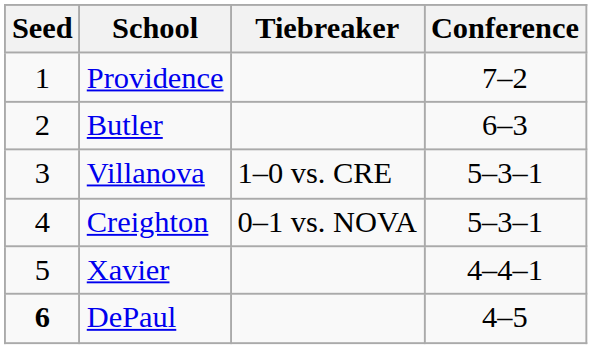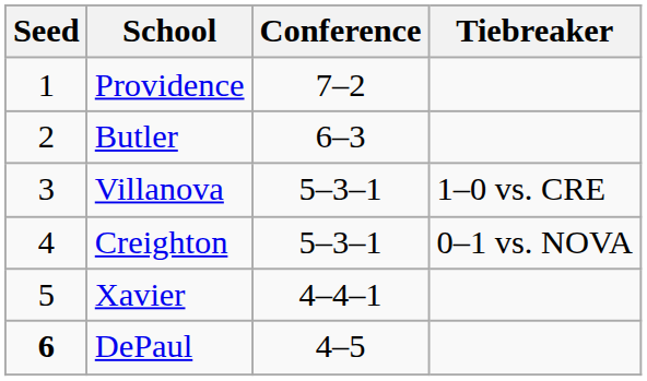 <table class="wikitable" style="text-align:center">
 <tr>
 <th>Seed</th>
 <th>School</th>
+<th>Conference</th>
 <th>Tiebreaker</th>
-<th>Conference</th>
 </tr>
 <tr>
 <td>1</td>
 <td align=left><a href='#'>Providence</a></td>
+<td>7–2</td>
 <td align=left></td>
-<td>7–2</td>
 </tr>
 <tr>
 <td>2</td>
 <td align=left><a href='#'>Butler</a></td>
+<td>6–3</td>
 <td align=left></td>
-<td>6–3</td>
 </tr>
 <tr>
 <td>3</td>
 <td align=left><a href='#'>Villanova</a></td>
+<td>5–3–1</td>
 <td align=left>1–0 vs. CRE</td>
-<td>5–3–1</td>
 </tr>
 <tr>
 <td>4</td>
 <td align=left><a href='#'>Creighton</a></td>
+<td>5–3–1</td>
 <td align=left>0–1 vs. NOVA</td>
-<td>5–3–1</td>
 </tr>
 <tr>
 <td>5</td>
 <td align=left><a href='#'>Xavier</a></td>
+<td>4–4–1</td>
 <td></td>
-<td>4–4–1</td>
 </tr>
 <tr>
 <td><strong>6</strong></td>
 <td align=left><a href='#'>DePaul</a></td>
+<td>4–5</td>
 <td></td>
-<td>4–5</td>
 </tr>
 </table>
